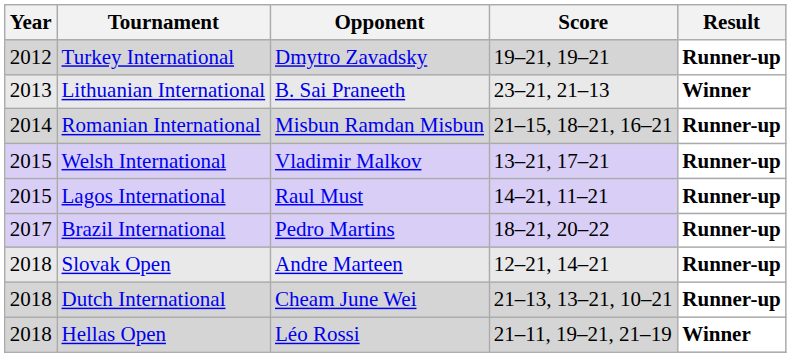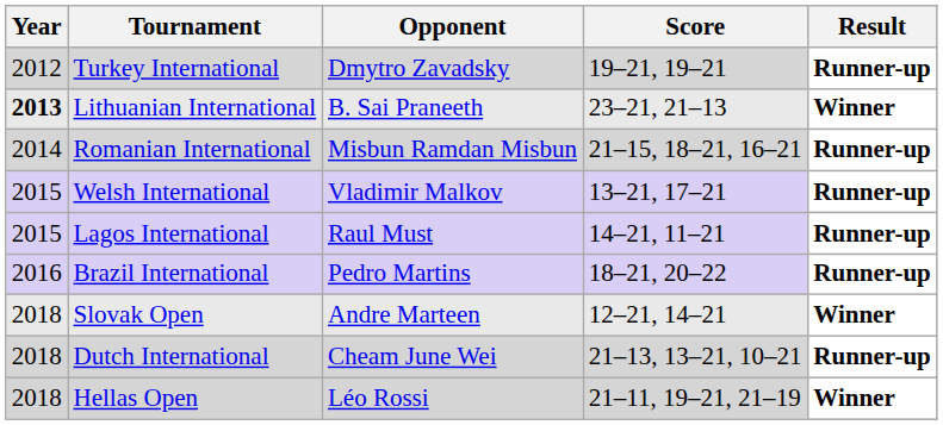 <table class="sortable wikitable" style="font-size: 90%;">
 <tr>
 <th>Year</th>
 <th>Tournament</th>
 <th>Opponent</th>
 <th>Score</th>
 <th>Result</th>
 </tr>
 <tr style="background:#D5D5D5">
 <td align="center">2012</td>
 <td align="left"><a href='#'>Turkey International</a></td>
 <td align="left"> <a href='#'>Dmytro Zavadsky</a></td>
 <td align="left">19–21, 19–21</td>
 <td style="text-align:left; background:white"> <strong>Runner-up</strong></td>
 </tr>
 <tr style="background:#E9E9E9">
-<td align="center">2013</td>
+<td align="center"><strong>2013</strong></td>
 <td align="left"><a href='#'>Lithuanian International</a></td>
 <td align="left"> <a href='#'>B. Sai Praneeth</a></td>
 <td align="left">23–21, 21–13</td>
 <td style="text-align:left; background:white"> <strong>Winner</strong></td>
 </tr>
 <tr style="background:#D5D5D5">
 <td align="center">2014</td>
 <td align="left"><a href='#'>Romanian International</a></td>
 <td align="left"> <a href='#'>Misbun Ramdan Misbun</a></td>
 <td align="left">21–15, 18–21, 16–21</td>
 <td style="text-align:left; background:white"> <strong>Runner-up</strong></td>
 </tr>
 <tr style="background:#D8CEF6">
 <td align="center">2015</td>
 <td align="left"><a href='#'>Welsh International</a></td>
 <td align="left"> <a href='#'>Vladimir Malkov</a></td>
 <td align="left">13–21, 17–21</td>
 <td style="text-align:left; background:white"> <strong>Runner-up</strong></td>
 </tr>
 <tr style="background:#D8CEF6">
 <td align="center">2015</td>
 <td align="left"><a href='#'>Lagos International</a></td>
 <td align="left"> <a href='#'>Raul Must</a></td>
 <td align="left">14–21, 11–21</td>
 <td style="text-align:left; background:white"> <strong>Runner-up</strong></td>
 </tr>
 <tr style="background:#D8CEF6">
-<td align="center">2017</td>
+<td align="center">2016</td>
 <td align="left"><a href='#'>Brazil International</a></td>
 <td align="left"> <a href='#'>Pedro Martins</a></td>
 <td align="left">18–21, 20–22</td>
 <td style="text-align:left; background:white"> <strong>Runner-up</strong></td>
 </tr>
 <tr style="background:#E9E9E9">
 <td align="center">2018</td>
 <td align="left"><a href='#'>Slovak Open</a></td>
 <td align="left"> <a href='#'>Andre Marteen</a></td>
 <td align="left">12–21, 14–21</td>
-<td style="text-align:left; background:white"> <strong>Runner-up</strong></td>
+<td style="text-align:left; background:white"> <strong>Winner</strong></td>
 </tr>
 <tr style="background:#D5D5D5">
 <td align="center">2018</td>
 <td align="left"><a href='#'>Dutch International</a></td>
 <td align="left"> <a href='#'>Cheam June Wei</a></td>
 <td align="left">21–13, 13–21, 10–21</td>
 <td style="text-align:left; background:white"> <strong>Runner-up</strong></td>
 </tr>
 <tr style="background:#D5D5D5">
 <td align="center">2018</td>
 <td align="left"><a href='#'>Hellas Open</a></td>
 <td align="left"> <a href='#'>Léo Rossi</a></td>
 <td align="left">21–11, 19–21, 21–19</td>
 <td style="text-align:left; background:white"> <strong>Winner</strong></td>
 </tr>
 </table>
